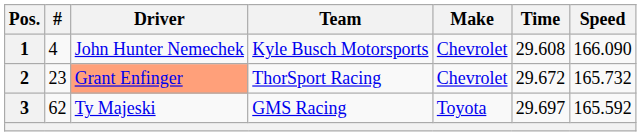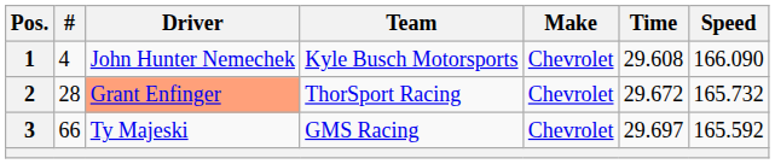 <table class="wikitable" style="font-size:95%">
 <tr>
 <th>Pos.</th>
 <th>#</th>
 <th>Driver</th>
 <th>Team</th>
 <th>Make</th>
 <th>Time</th>
 <th>Speed</th>
 </tr>
 <tr>
 <th>1</th>
 <td>4</td>
 <td><a href='#'>John Hunter Nemechek</a></td>
 <td><a href='#'>Kyle Busch Motorsports</a></td>
 <td><a href='#'>Chevrolet</a></td>
 <td>29.608</td>
 <td>166.090</td>
 </tr>
 <tr>
 <th>2</th>
-<td>23</td>
+<td>28</td>
 <td style="background: lightsalmon;"><a href='#'>Grant Enfinger</a></td>
 <td><a href='#'>ThorSport Racing</a></td>
 <td><a href='#'>Chevrolet</a></td>
 <td>29.672</td>
 <td>165.732</td>
 </tr>
 <tr>
 <th>3</th>
-<td>62</td>
+<td>66</td>
 <td><a href='#'>Ty Majeski</a></td>
 <td><a href='#'>GMS Racing</a></td>
-<td><a href='#'>Toyota</a></td>
+<td><a href='#'>Chevrolet</a></td>
 <td>29.697</td>
 <td>165.592</td>
 </tr>
 <tr>
 <th colspan="7"></th>
 </tr>
 </table>
